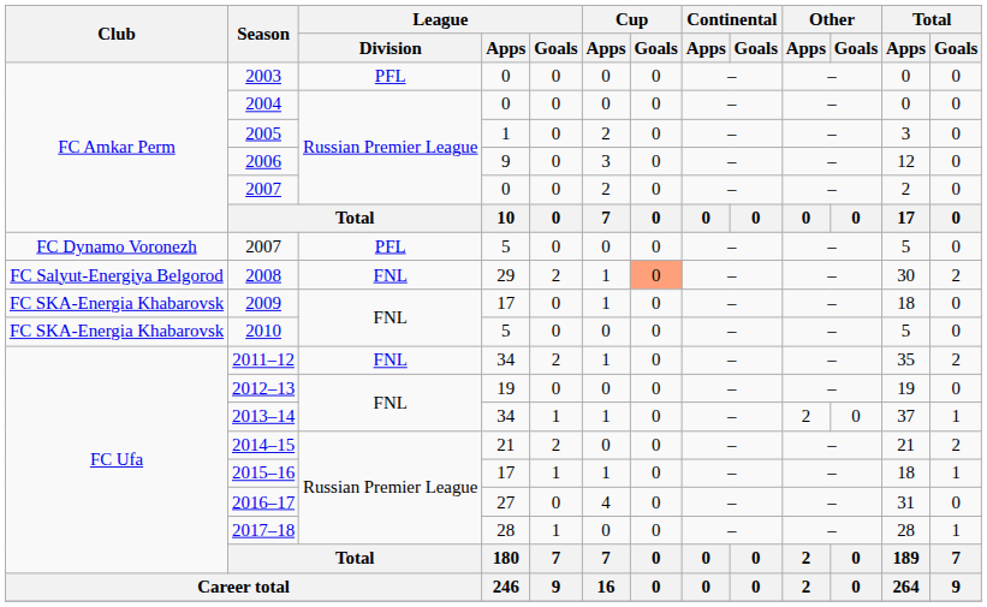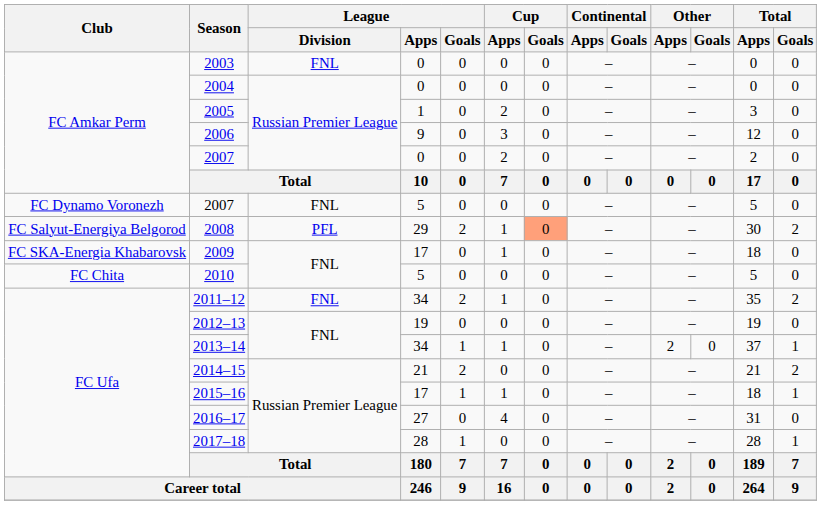 <table class="wikitable" style="text-align: center;">
 <tr>
 <th rowspan=2>Club</th>
 <th rowspan=2>Season</th>
 <th colspan=3>League</th>
 <th colspan=2>Cup</th>
 <th colspan=2>Continental</th>
 <th colspan=2>Other</th>
 <th colspan=2>Total</th>
 </tr>
 <tr>
 <th>Division</th>
 <th>Apps</th>
 <th>Goals</th>
 <th>Apps</th>
 <th>Goals</th>
 <th>Apps</th>
 <th>Goals</th>
 <th>Apps</th>
 <th>Goals</th>
 <th>Apps</th>
 <th>Goals</th>
 </tr>
 <tr>
 <td rowspan=6><a href='#'>FC Amkar Perm</a></td>
 <td><a href='#'>2003</a></td>
-<td><a href='#'>PFL</a></td>
+<td><a href='#'>FNL</a></td>
 <td>0</td>
 <td>0</td>
 <td>0</td>
 <td>0</td>
 <td colspan=2>–</td>
 <td colspan=2>–</td>
 <td>0</td>
 <td>0</td>
 </tr>
 <tr>
 <td><a href='#'>2004</a></td>
 <td rowspan=4><a href='#'>Russian Premier League</a></td>
 <td>0</td>
 <td>0</td>
 <td>0</td>
 <td>0</td>
 <td colspan=2>–</td>
 <td colspan=2>–</td>
 <td>0</td>
 <td>0</td>
 </tr>
 <tr>
 <td><a href='#'>2005</a></td>
 <td>1</td>
 <td>0</td>
 <td>2</td>
 <td>0</td>
 <td colspan=2>–</td>
 <td colspan=2>–</td>
 <td>3</td>
 <td>0</td>
 </tr>
 <tr>
 <td><a href='#'>2006</a></td>
 <td>9</td>
 <td>0</td>
 <td>3</td>
 <td>0</td>
 <td colspan=2>–</td>
 <td colspan=2>–</td>
 <td>12</td>
 <td>0</td>
 </tr>
 <tr>
 <td><a href='#'>2007</a></td>
 <td>0</td>
 <td>0</td>
 <td>2</td>
 <td>0</td>
 <td colspan=2>–</td>
 <td colspan=2>–</td>
 <td>2</td>
 <td>0</td>
 </tr>
 <tr>
 <th colspan=2>Total</th>
 <th>10</th>
 <th>0</th>
 <th>7</th>
 <th>0</th>
 <th>0</th>
 <th>0</th>
 <th>0</th>
 <th>0</th>
 <th>17</th>
 <th>0</th>
 </tr>
 <tr>
 <td><a href='#'>FC Dynamo Voronezh</a></td>
 <td>2007</td>
-<td><a href='#'>PFL</a></td>
+<td>FNL</td>
 <td>5</td>
 <td>0</td>
 <td>0</td>
 <td>0</td>
 <td colspan=2>–</td>
 <td colspan=2>–</td>
 <td>5</td>
 <td>0</td>
 </tr>
 <tr>
 <td><a href='#'>FC Salyut-Energiya Belgorod</a></td>
 <td><a href='#'>2008</a></td>
-<td><a href='#'>FNL</a></td>
+<td><a href='#'>PFL</a></td>
 <td>29</td>
 <td>2</td>
 <td>1</td>
 <td style="background: lightsalmon;">0</td>
 <td colspan=2>–</td>
 <td colspan=2>–</td>
 <td>30</td>
 <td>2</td>
 </tr>
 <tr>
 <td><a href='#'>FC SKA-Energia Khabarovsk</a></td>
 <td><a href='#'>2009</a></td>
 <td rowspan=2>FNL</td>
 <td>17</td>
 <td>0</td>
 <td>1</td>
 <td>0</td>
 <td colspan=2>–</td>
 <td colspan=2>–</td>
 <td>18</td>
 <td>0</td>
 </tr>
 <tr>
-<td><a href='#'>FC SKA-Energia Khabarovsk</a></td>
+<td><a href='#'>FC Chita</a></td>
 <td><a href='#'>2010</a></td>
 <td>5</td>
 <td>0</td>
 <td>0</td>
 <td>0</td>
 <td colspan=2>–</td>
 <td colspan=2>–</td>
 <td>5</td>
 <td>0</td>
 </tr>
 <tr>
 <td rowspan=8><a href='#'>FC Ufa</a></td>
 <td><a href='#'>2011–12</a></td>
 <td><a href='#'>FNL</a></td>
 <td>34</td>
 <td>2</td>
 <td>1</td>
 <td>0</td>
 <td colspan=2>–</td>
 <td colspan=2>–</td>
 <td>35</td>
 <td>2</td>
 </tr>
 <tr>
 <td><a href='#'>2012–13</a></td>
 <td rowspan=2>FNL</td>
 <td>19</td>
 <td>0</td>
 <td>0</td>
 <td>0</td>
 <td colspan=2>–</td>
 <td colspan=2>–</td>
 <td>19</td>
 <td>0</td>
 </tr>
 <tr>
 <td><a href='#'>2013–14</a></td>
 <td>34</td>
 <td>1</td>
 <td>1</td>
 <td>0</td>
 <td colspan=2>–</td>
 <td>2</td>
 <td>0</td>
 <td>37</td>
 <td>1</td>
 </tr>
 <tr>
 <td><a href='#'>2014–15</a></td>
 <td rowspan=4>Russian Premier League</td>
 <td>21</td>
 <td>2</td>
 <td>0</td>
 <td>0</td>
 <td colspan=2>–</td>
 <td colspan=2>–</td>
 <td>21</td>
 <td>2</td>
 </tr>
 <tr>
 <td><a href='#'>2015–16</a></td>
 <td>17</td>
 <td>1</td>
 <td>1</td>
 <td>0</td>
 <td colspan=2>–</td>
 <td colspan=2>–</td>
 <td>18</td>
 <td>1</td>
 </tr>
 <tr>
 <td><a href='#'>2016–17</a></td>
 <td>27</td>
 <td>0</td>
 <td>4</td>
 <td>0</td>
 <td colspan=2>–</td>
 <td colspan=2>–</td>
 <td>31</td>
 <td>0</td>
 </tr>
 <tr>
 <td><a href='#'>2017–18</a></td>
 <td>28</td>
 <td>1</td>
 <td>0</td>
 <td>0</td>
 <td colspan=2>–</td>
 <td colspan=2>–</td>
 <td>28</td>
 <td>1</td>
 </tr>
 <tr>
 <th colspan=2>Total</th>
 <th>180</th>
 <th>7</th>
 <th>7</th>
 <th>0</th>
 <th>0</th>
 <th>0</th>
 <th>2</th>
 <th>0</th>
 <th>189</th>
 <th>7</th>
 </tr>
 <tr>
 <th colspan=3>Career total</th>
 <th>246</th>
 <th>9</th>
 <th>16</th>
 <th>0</th>
 <th>0</th>
 <th>0</th>
 <th>2</th>
 <th>0</th>
 <th>264</th>
 <th>9</th>
 </tr>
 <tr>
 </tr>
 </table>
